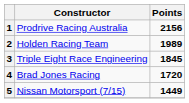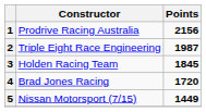 <table class="wikitable" style="font-size: 95%;">
 <tr>
 <th></th>
 <th>Constructor</th>
 <th>Points</th>
 </tr>
 <tr>
 <th>1</th>
 <td><a href='#'>Prodrive Racing Australia</a></td>
 <td align="right"><strong>2156</strong></td>
 </tr>
 <tr>
 <th>2</th>
-<td><a href='#'>Holden Racing Team</a></td>
-<td align="right"><strong>1989</strong></td>
+<td><a href='#'>Triple Eight Race Engineering</a></td>
+<td align="right"><strong>1987</strong></td>
 </tr>
 <tr>
 <th>3</th>
-<td><a href='#'>Triple Eight Race Engineering</a></td>
+<td><a href='#'>Holden Racing Team</a></td>
 <td align="right"><strong>1845</strong></td>
 </tr>
 <tr>
 <th>4</th>
 <td><a href='#'>Brad Jones Racing</a></td>
 <td align="right"><strong>1720</strong></td>
 </tr>
 <tr>
 <th>5</th>
 <td><a href='#'>Nissan Motorsport (7/15)</a></td>
 <td align="right"><strong>1449</strong></td>
 </tr>
 <tr>
 </tr>
 </table>
